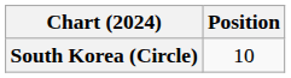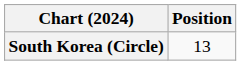 <table class="wikitable plainrowheaders" style="text-align:center">
 <tr>
 <th scope="col">Chart (2024)</th>
 <th scope="col">Position</th>
 </tr>
 <tr>
 <th scope="row">South Korea (Circle)</th>
-<td>10</td>
+<td>13</td>
 </tr>
 </table>
